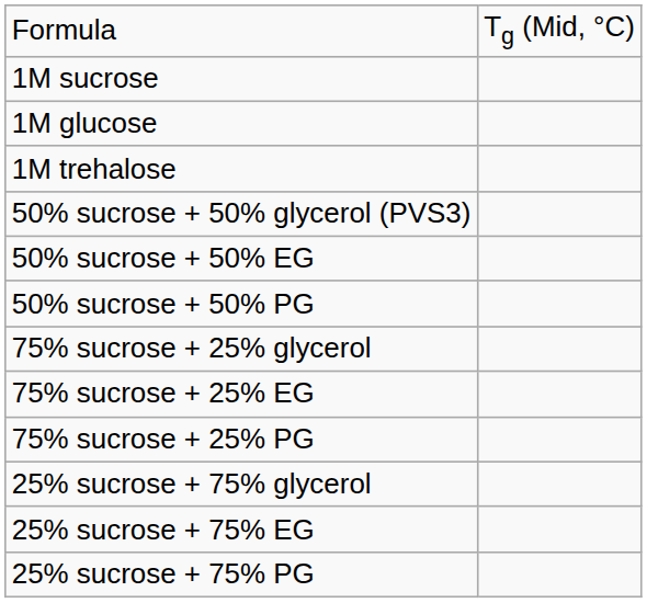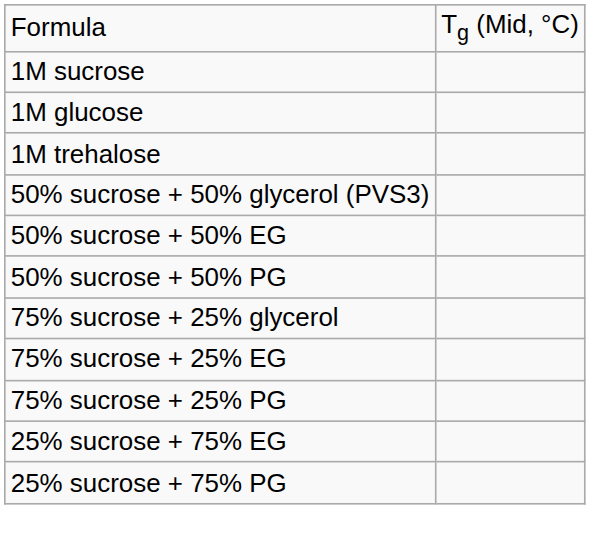 <table class="wikitable">
 <tr>
 <td>Formula</td>
 <td>T<sub>g</sub> (Mid, °C)</td>
 </tr>
 <tr>
 <td>1M sucrose</td>
 <td></td>
 </tr>
 <tr>
 <td>1M glucose</td>
 <td></td>
 </tr>
 <tr>
 <td>1M trehalose</td>
 <td></td>
 </tr>
 <tr>
 <td>50% sucrose + 50% glycerol (PVS3)</td>
 <td></td>
 </tr>
 <tr>
 <td>50% sucrose + 50% EG</td>
 <td></td>
 </tr>
 <tr>
 <td>50% sucrose + 50% PG</td>
 <td></td>
 </tr>
 <tr>
 <td>75% sucrose + 25% glycerol</td>
 <td></td>
 </tr>
 <tr>
 <td>75% sucrose + 25% EG</td>
 <td></td>
 </tr>
 <tr>
 <td>75% sucrose + 25% PG</td>
 <td></td>
 </tr>
 <tr>
-<td>25% sucrose + 75% glycerol</td>
-<td></td>
-</tr>
-<tr>
 <td>25% sucrose + 75% EG</td>
 <td></td>
 </tr>
 <tr>
 <td>25% sucrose + 75% PG</td>
 <td></td>
 </tr>
 </table>
